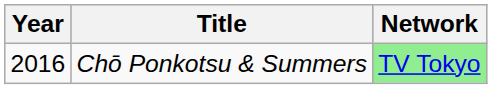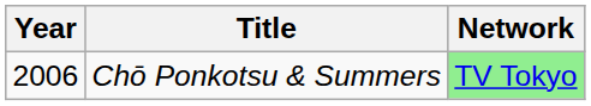 <table class="wikitable">
 <tr>
 <th>Year</th>
 <th>Title</th>
 <th>Network</th>
 </tr>
 <tr>
-<td>2016</td>
+<td>2006</td>
 <td><em>Chō Ponkotsu & Summers</em></td>
 <td style="background: lightgreen;"><a href='#'>TV Tokyo</a></td>
 </tr>
 </table>
